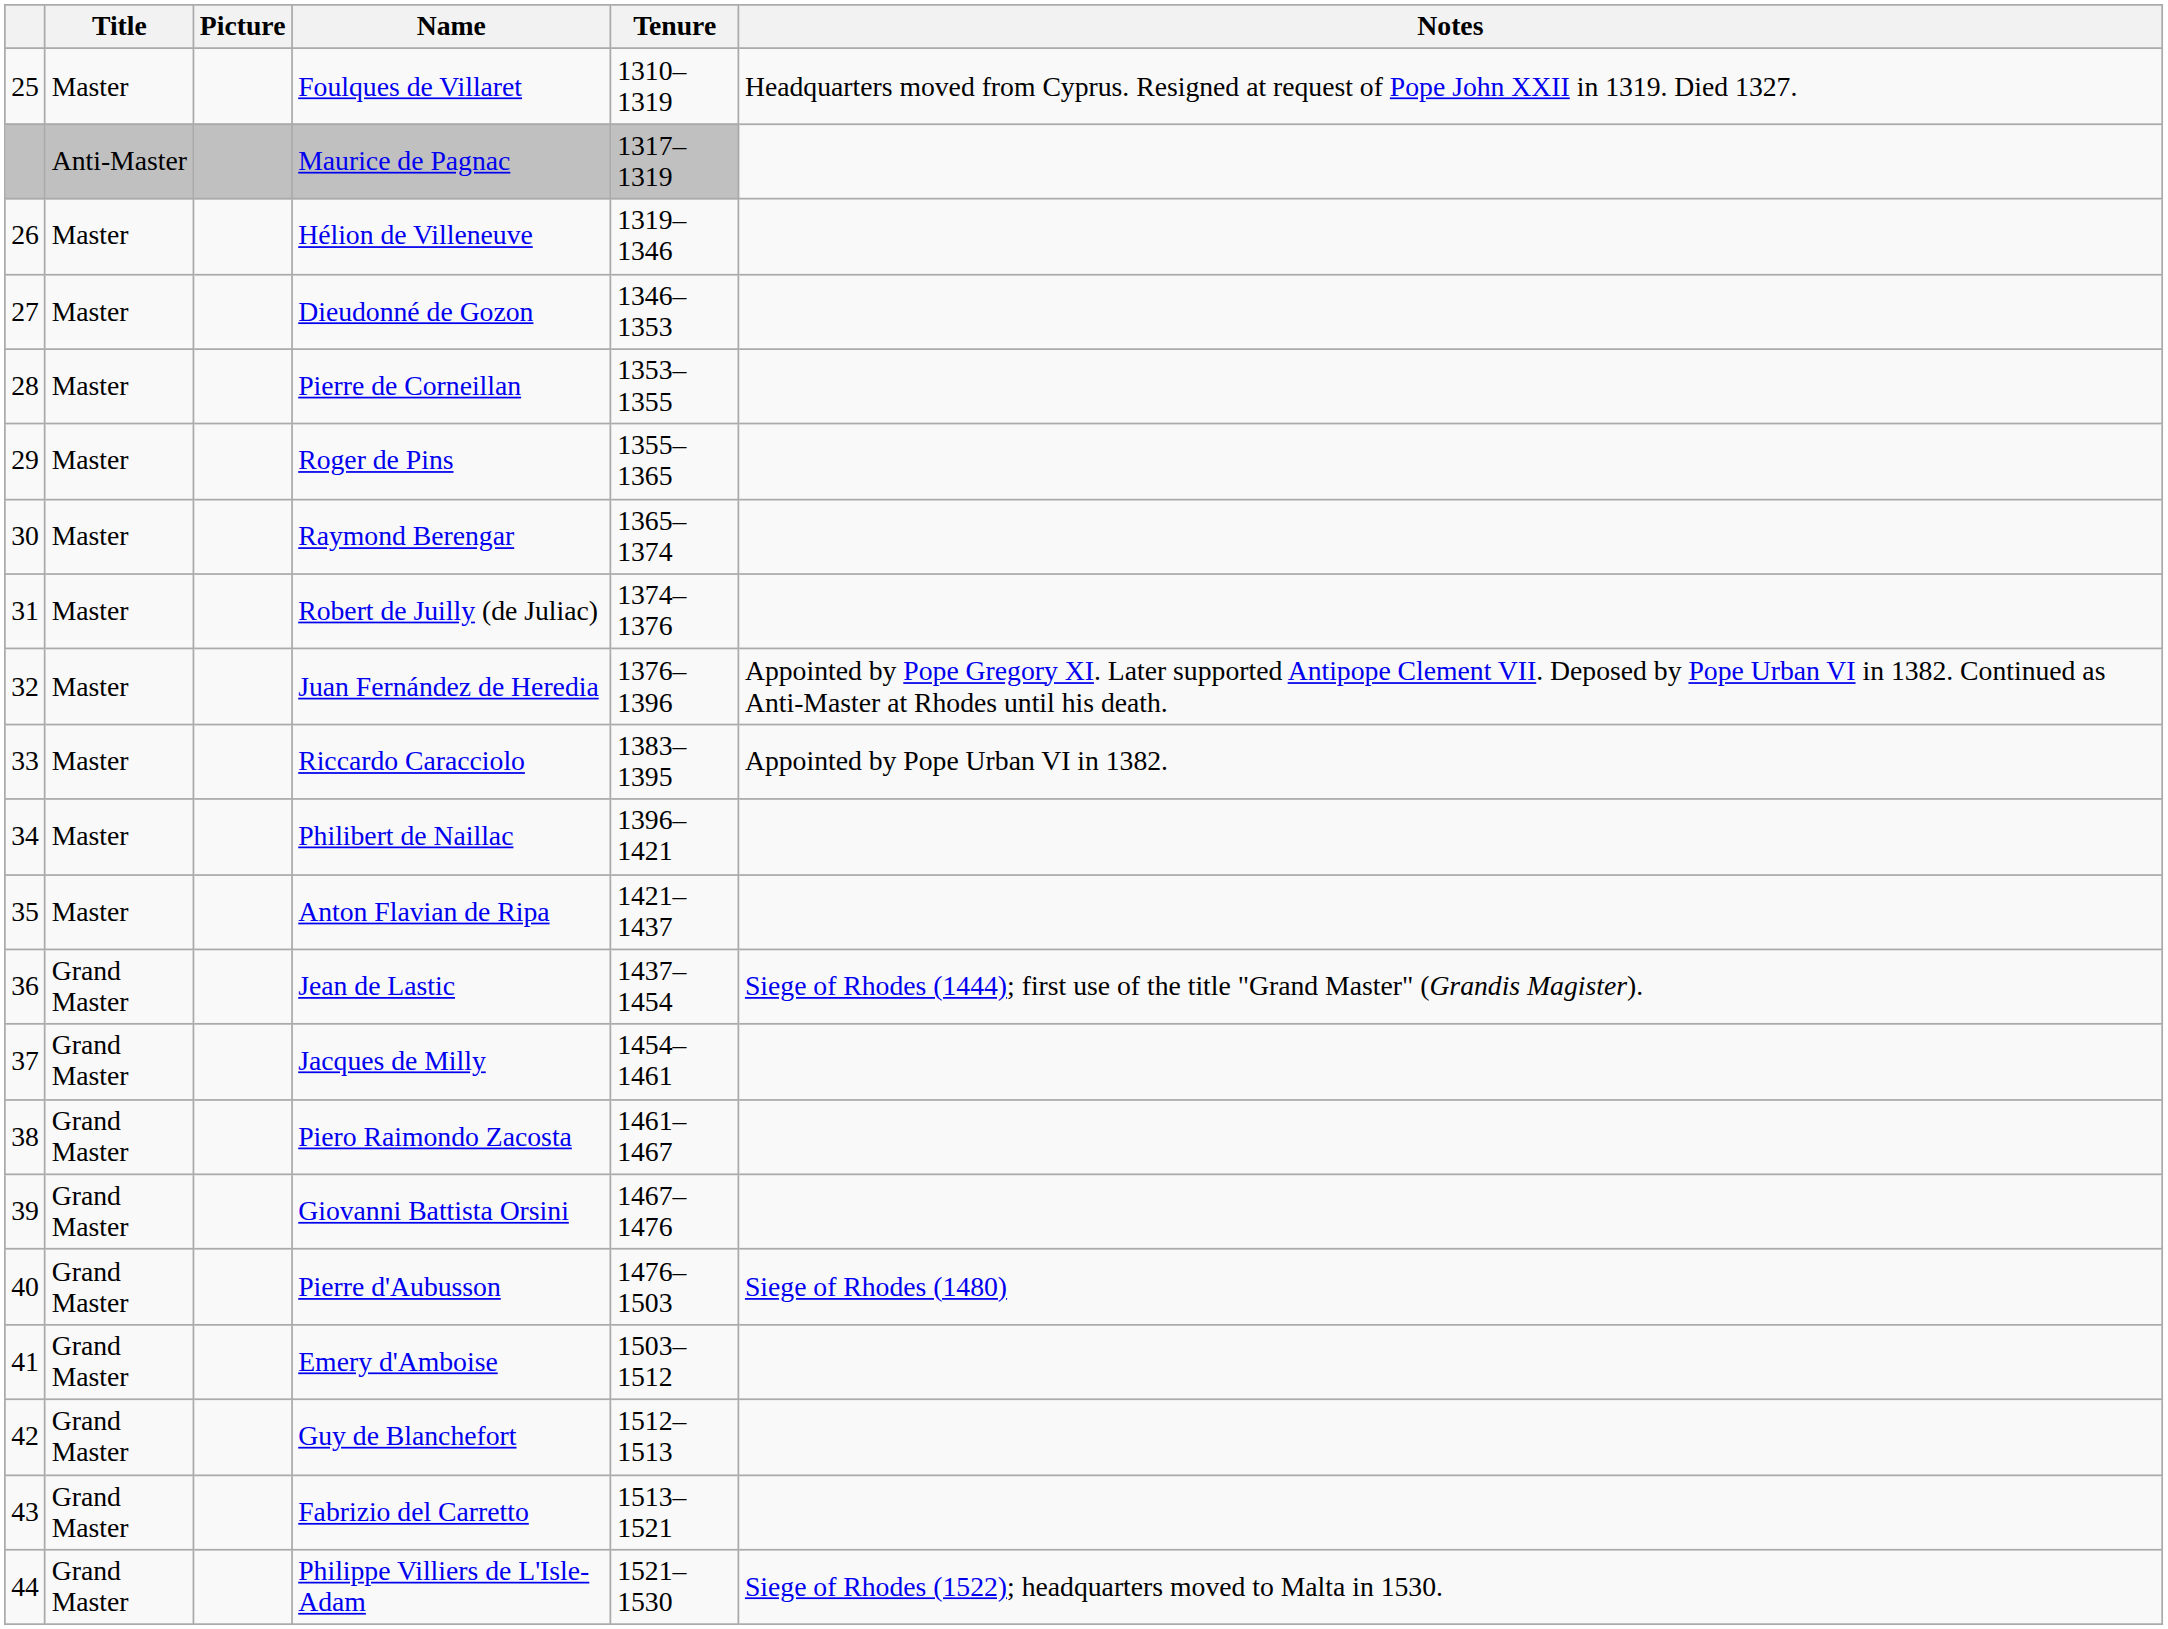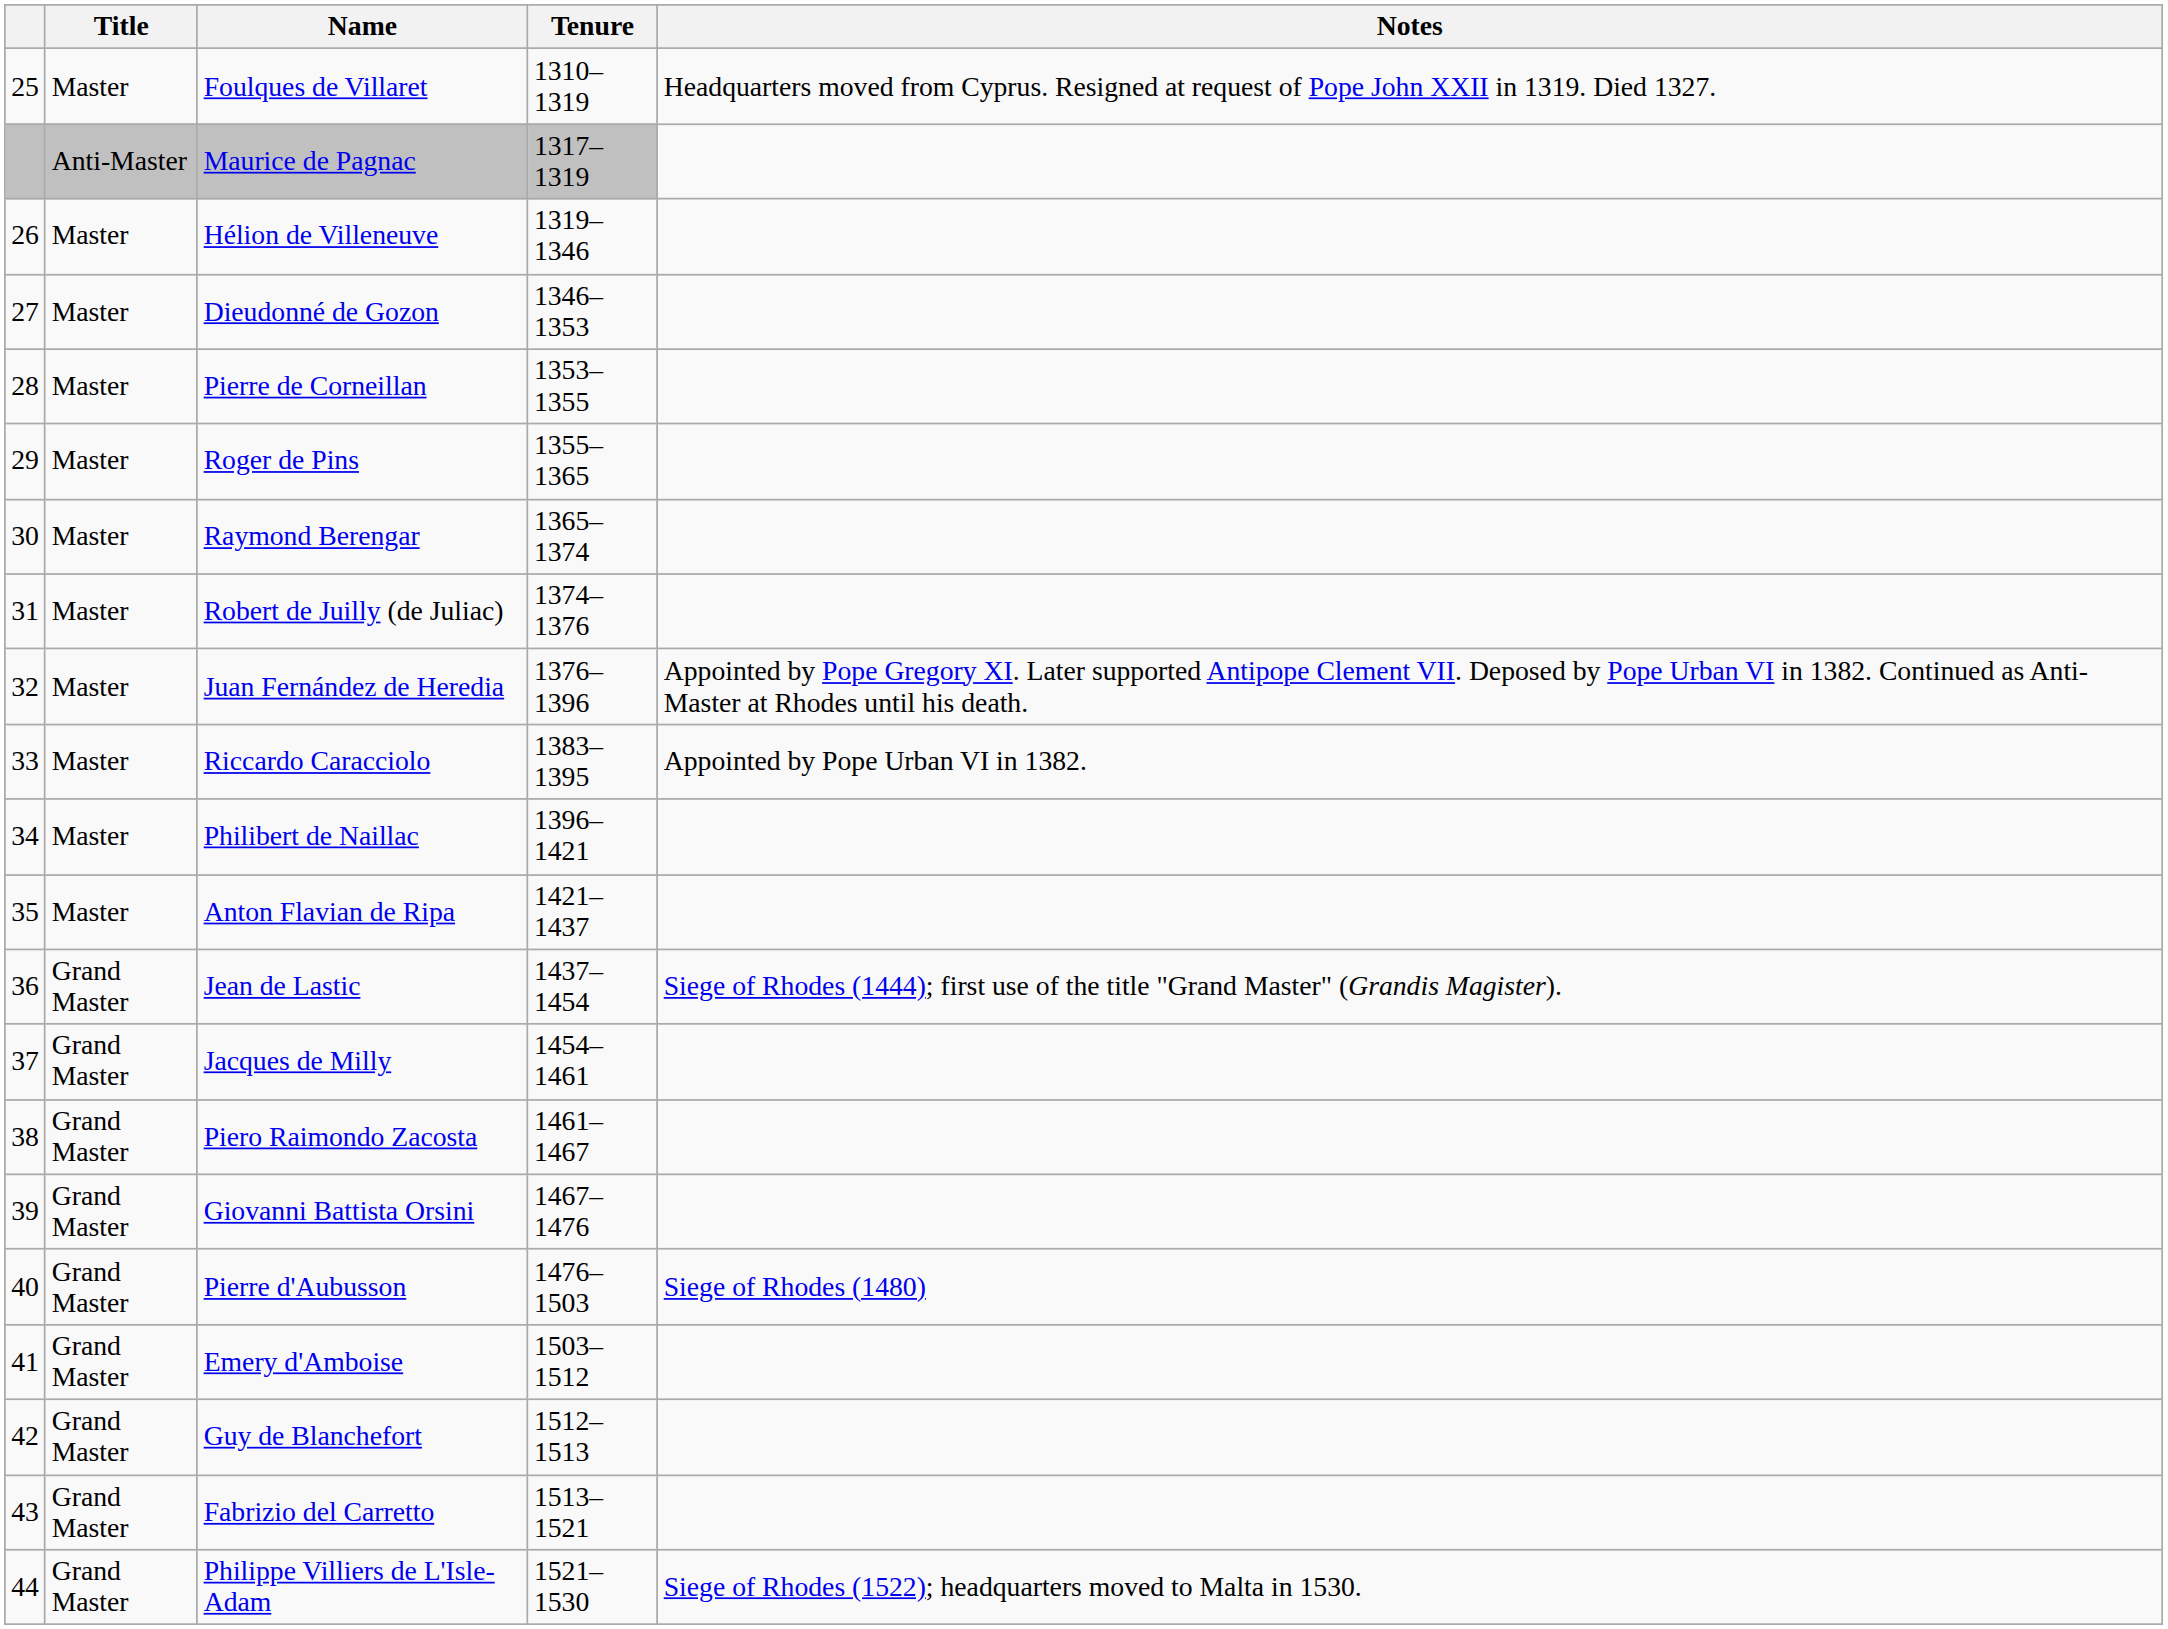 <table class="wikitable">
 <tr>
 <th></th>
 <th>Title</th>
-<th>Picture</th>
 <th>Name</th>
 <th>Tenure</th>
 <th>Notes</th>
 </tr>
 <tr>
 <td>25</td>
 <td>Master</td>
-<td></td>
 <td><a href='#'>Foulques de Villaret</a></td>
 <td>1310–1319</td>
 <td>Headquarters moved from Cyprus. Resigned at request of <a href='#'>Pope John XXII</a> in 1319. Died 1327.</td>
 </tr>
 <tr>
 <td bgcolor="#C0C0C0"></td>
 <td bgcolor="#C0C0C0">Anti-Master</td>
-<td bgcolor="#C0C0C0"></td>
 <td bgcolor="#C0C0C0"><a href='#'>Maurice de Pagnac</a></td>
 <td bgcolor="#C0C0C0">1317–1319</td>
 <td></td>
 </tr>
 <tr>
 <td>26</td>
 <td>Master</td>
-<td></td>
 <td><a href='#'>Hélion de Villeneuve</a></td>
 <td>1319–1346</td>
 <td></td>
 </tr>
 <tr>
 <td>27</td>
 <td>Master</td>
-<td></td>
 <td><a href='#'>Dieudonné de Gozon</a></td>
 <td>1346–1353</td>
 <td></td>
 </tr>
 <tr>
 <td>28</td>
 <td>Master</td>
-<td></td>
 <td><a href='#'>Pierre de Corneillan</a></td>
 <td>1353–1355</td>
 <td></td>
 </tr>
 <tr>
 <td>29</td>
 <td>Master</td>
-<td></td>
 <td><a href='#'>Roger de Pins</a></td>
 <td>1355–1365</td>
 <td></td>
 </tr>
 <tr>
 <td>30</td>
 <td>Master</td>
-<td></td>
 <td><a href='#'>Raymond Berengar</a></td>
 <td>1365–1374</td>
 <td></td>
 </tr>
 <tr>
 <td>31</td>
 <td>Master</td>
-<td></td>
 <td><a href='#'>Robert de Juilly</a> (de Juliac)</td>
 <td>1374–1376</td>
 <td></td>
 </tr>
 <tr>
 <td>32</td>
 <td>Master</td>
-<td></td>
 <td><a href='#'>Juan Fernández de Heredia</a></td>
 <td>1376–1396</td>
 <td>Appointed by <a href='#'>Pope Gregory XI</a>. Later supported <a href='#'>Antipope Clement VII</a>. Deposed by <a href='#'>Pope Urban VI</a> in 1382.  Continued as Anti-Master at Rhodes until his death.</td>
 </tr>
 <tr>
 <td>33</td>
 <td>Master</td>
-<td></td>
 <td><a href='#'>Riccardo Caracciolo</a></td>
 <td>1383–1395</td>
 <td>Appointed by Pope Urban VI in 1382.</td>
 </tr>
 <tr>
 <td>34</td>
 <td>Master</td>
-<td></td>
 <td><a href='#'>Philibert de Naillac</a></td>
 <td>1396–1421</td>
 <td></td>
 </tr>
 <tr>
 <td>35</td>
 <td>Master</td>
-<td></td>
 <td><a href='#'>Anton Flavian de Ripa</a></td>
 <td>1421–1437</td>
 <td></td>
 </tr>
 <tr>
 <td>36</td>
 <td>Grand Master</td>
-<td></td>
 <td><a href='#'>Jean de Lastic</a></td>
 <td>1437–1454</td>
 <td><a href='#'>Siege of Rhodes (1444)</a>; first use of the title "Grand Master" (<em>Grandis Magister</em>).</td>
 </tr>
 <tr>
 <td>37</td>
 <td>Grand Master</td>
-<td></td>
 <td><a href='#'>Jacques de Milly</a></td>
 <td>1454–1461</td>
 <td></td>
 </tr>
 <tr>
 <td>38</td>
 <td>Grand Master</td>
-<td></td>
 <td><a href='#'>Piero Raimondo Zacosta</a></td>
 <td>1461–1467</td>
 <td></td>
 </tr>
 <tr>
 <td>39</td>
 <td>Grand Master</td>
-<td></td>
 <td><a href='#'>Giovanni Battista Orsini</a></td>
 <td>1467–1476</td>
 <td></td>
 </tr>
 <tr>
 <td>40</td>
 <td>Grand Master</td>
-<td></td>
 <td><a href='#'>Pierre d'Aubusson</a></td>
 <td>1476–1503</td>
 <td><a href='#'>Siege of Rhodes (1480)</a></td>
 </tr>
 <tr>
 <td>41</td>
 <td>Grand Master</td>
-<td></td>
 <td><a href='#'>Emery d'Amboise</a></td>
 <td>1503–1512</td>
 <td></td>
 </tr>
 <tr>
 <td>42</td>
 <td>Grand Master</td>
-<td></td>
 <td><a href='#'>Guy de Blanchefort</a></td>
 <td>1512–1513</td>
 <td></td>
 </tr>
 <tr>
 <td>43</td>
 <td>Grand Master</td>
-<td></td>
 <td><a href='#'>Fabrizio del Carretto</a></td>
 <td>1513–1521</td>
 <td></td>
 </tr>
 <tr>
 <td>44</td>
 <td>Grand Master</td>
-<td></td>
 <td><a href='#'>Philippe Villiers de L'Isle-Adam</a></td>
 <td>1521–1530</td>
 <td><a href='#'>Siege of Rhodes (1522)</a>; headquarters moved to Malta in 1530.</td>
 </tr>
 </table>
